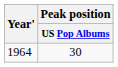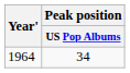 <table class="wikitable">
 <tr>
 <th rowspan="2">Year'</th>
 <th colspan="3">Peak position</th>
 </tr>
 <tr>
 <th><small>US <a href='#'>Pop Albums</a></small></th>
 </tr>
 <tr>
 <td>1964</td>
-<td align="center">30</td>
+<td align="center">34</td>
 </tr>
 </table>
